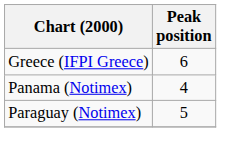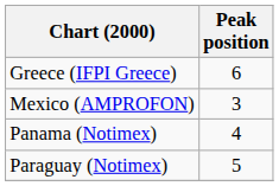 <table class="wikitable">
 <tr>
 <th align="center">Chart (2000)</th>
 <th align="center">Peak<br>position</th>
 </tr>
 <tr>
 <td align="left">Greece (<a href='#'>IFPI Greece</a>)</td>
 <td align="center">6</td>
+</tr>
+<tr>
+<td>Mexico (<a href='#'>AMPROFON</a>)</td>
+<td align="center">3</td>
 </tr>
 <tr>
 <td>Panama (<a href='#'>Notimex</a>)</td>
 <td align="center">4</td>
 </tr>
 <tr>
 <td>Paraguay (<a href='#'>Notimex</a>)</td>
 <td align="center">5</td>
 </tr>
 <tr>
 </tr>
 </table>
